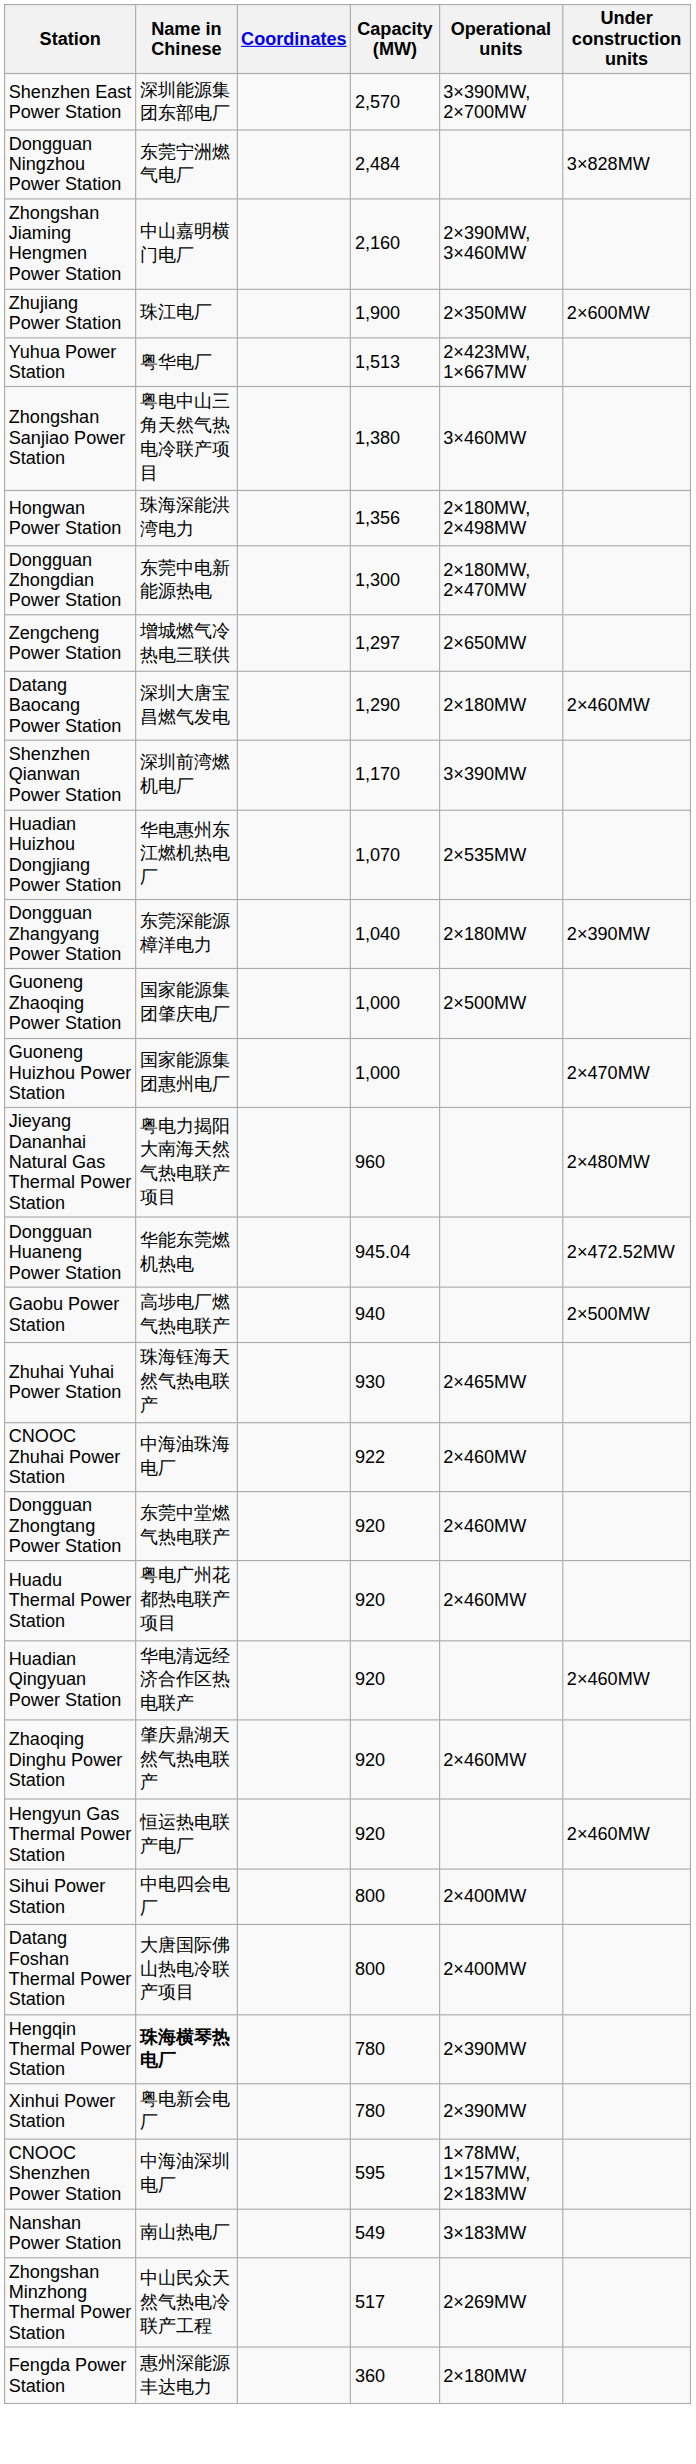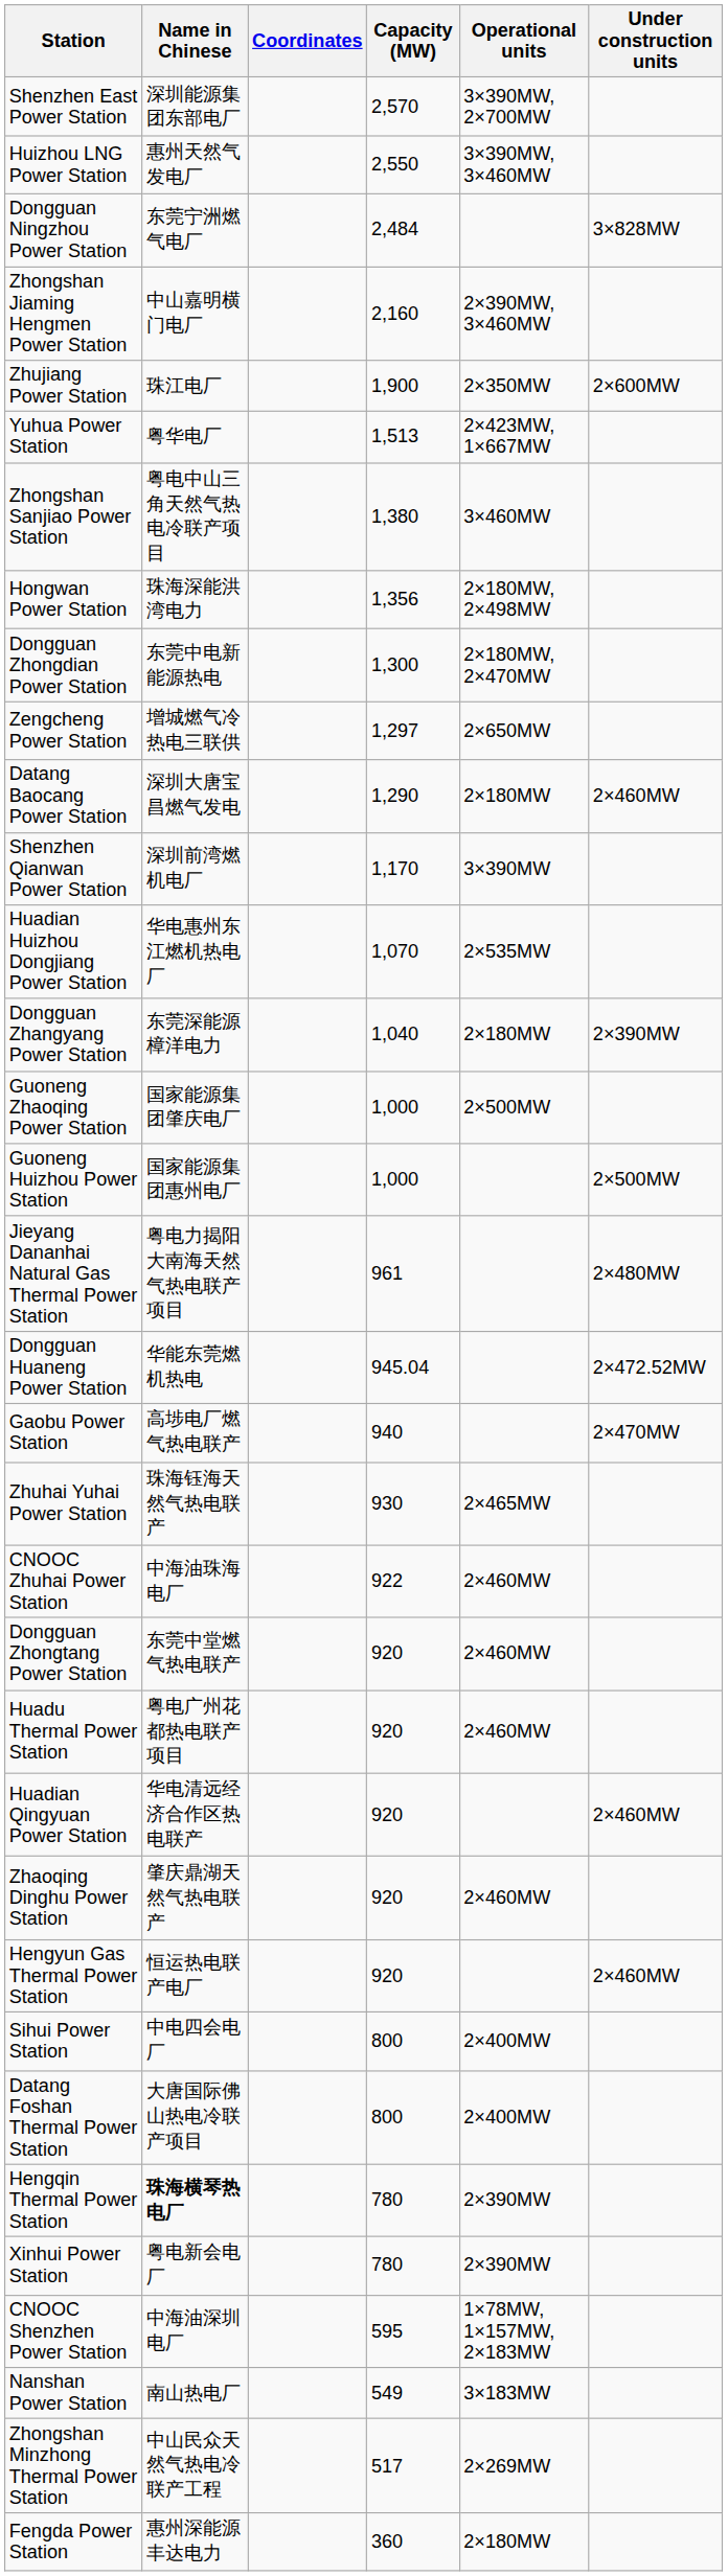 <table class="wikitable sortable">
 <tr>
 <th>Station</th>
 <th>Name in Chinese</th>
 <th><a href='#'>Coordinates</a></th>
 <th>Capacity (MW)</th>
 <th>Operational units</th>
 <th>Under construction units</th>
 </tr>
 <tr>
 <td>Shenzhen East Power Station</td>
 <td>深圳能源集团东部电厂</td>
 <td></td>
 <td>2,570</td>
 <td>3×390MW, 2×700MW</td>
+<td></td>
+</tr>
+<tr>
+<td>Huizhou LNG Power Station</td>
+<td>惠州天然气发电厂</td>
+<td></td>
+<td>2,550</td>
+<td>3×390MW, 3×460MW</td>
 <td></td>
 </tr>
 <tr>
 <td>Dongguan Ningzhou Power Station</td>
 <td>东莞宁洲燃气电厂</td>
 <td></td>
 <td>2,484</td>
 <td></td>
 <td>3×828MW</td>
 </tr>
 <tr>
 <td>Zhongshan Jiaming Hengmen Power Station</td>
 <td>中山嘉明横门电厂</td>
 <td></td>
 <td>2,160</td>
 <td>2×390MW, 3×460MW</td>
 <td></td>
 </tr>
 <tr>
 <td>Zhujiang Power Station</td>
 <td>珠江电厂</td>
 <td></td>
 <td>1,900</td>
 <td>2×350MW</td>
 <td>2×600MW</td>
 </tr>
 <tr>
 <td>Yuhua Power Station</td>
 <td>粤华电厂</td>
 <td></td>
 <td>1,513</td>
 <td>2×423MW, 1×667MW</td>
 <td></td>
 </tr>
 <tr>
 <td>Zhongshan Sanjiao Power Station</td>
 <td>粤电中山三角天然气热电冷联产项目</td>
 <td></td>
 <td>1,380</td>
 <td>3×460MW</td>
 <td></td>
 </tr>
 <tr>
 <td>Hongwan Power Station</td>
 <td>珠海深能洪湾电力</td>
 <td></td>
 <td>1,356</td>
 <td>2×180MW, 2×498MW</td>
 <td></td>
 </tr>
 <tr>
 <td>Dongguan Zhongdian Power Station</td>
 <td>东莞中电新能源热电</td>
 <td></td>
 <td>1,300</td>
 <td>2×180MW, 2×470MW</td>
 <td></td>
 </tr>
 <tr>
 <td>Zengcheng Power Station</td>
 <td>增城燃气冷热电三联供</td>
 <td></td>
 <td>1,297</td>
 <td>2×650MW</td>
 <td></td>
 </tr>
 <tr>
 <td>Datang Baocang Power Station</td>
 <td>深圳大唐宝昌燃气发电</td>
 <td></td>
 <td>1,290</td>
 <td>2×180MW</td>
 <td>2×460MW</td>
 </tr>
 <tr>
 <td>Shenzhen Qianwan Power Station</td>
 <td>深圳前湾燃机电厂</td>
 <td></td>
 <td>1,170</td>
 <td>3×390MW</td>
 <td></td>
 </tr>
 <tr>
 <td>Huadian Huizhou Dongjiang Power Station</td>
 <td>华电惠州东江燃机热电厂</td>
 <td></td>
 <td>1,070</td>
 <td>2×535MW</td>
 <td></td>
 </tr>
 <tr>
 <td>Dongguan Zhangyang Power Station</td>
 <td>东莞深能源樟洋电力</td>
 <td></td>
 <td>1,040</td>
 <td>2×180MW</td>
 <td>2×390MW</td>
 </tr>
 <tr>
 <td>Guoneng Zhaoqing Power Station</td>
 <td>国家能源集团肇庆电厂</td>
 <td></td>
 <td>1,000</td>
 <td>2×500MW</td>
 <td></td>
 </tr>
 <tr>
 <td>Guoneng Huizhou Power Station</td>
 <td>国家能源集团惠州电厂</td>
 <td></td>
 <td>1,000</td>
 <td></td>
-<td>2×470MW</td>
+<td>2×500MW</td>
 </tr>
 <tr>
 <td>Jieyang Dananhai Natural Gas Thermal Power Station</td>
 <td>粤电力揭阳大南海天然气热电联产项目</td>
 <td></td>
-<td>960</td>
+<td>961</td>
 <td></td>
 <td>2×480MW</td>
 </tr>
 <tr>
 <td>Dongguan Huaneng Power Station</td>
 <td>华能东莞燃机热电</td>
 <td></td>
 <td>945.04</td>
 <td></td>
 <td>2×472.52MW</td>
 </tr>
 <tr>
 <td>Gaobu Power Station</td>
 <td>高埗电厂燃气热电联产</td>
 <td></td>
 <td>940</td>
 <td></td>
-<td>2×500MW</td>
+<td>2×470MW</td>
 </tr>
 <tr>
 <td>Zhuhai Yuhai Power Station</td>
 <td>珠海钰海天然气热电联产</td>
 <td></td>
 <td>930</td>
 <td>2×465MW</td>
 <td></td>
 </tr>
 <tr>
 <td>CNOOC Zhuhai Power Station</td>
 <td>中海油珠海电厂</td>
 <td></td>
 <td>922</td>
 <td>2×460MW</td>
 <td></td>
 </tr>
 <tr>
 <td>Dongguan Zhongtang Power Station</td>
 <td>东莞中堂燃气热电联产</td>
 <td></td>
 <td>920</td>
 <td>2×460MW</td>
 <td></td>
 </tr>
 <tr>
 <td>Huadu Thermal Power Station</td>
 <td>粤电广州花都热电联产项目</td>
 <td></td>
 <td>920</td>
 <td>2×460MW</td>
 <td></td>
 </tr>
 <tr>
 <td>Huadian Qingyuan Power Station</td>
 <td>华电清远经济合作区热电联产</td>
 <td></td>
 <td>920</td>
 <td></td>
 <td>2×460MW</td>
 </tr>
 <tr>
 <td>Zhaoqing Dinghu Power Station</td>
 <td>肇庆鼎湖天然气热电联产</td>
 <td></td>
 <td>920</td>
 <td>2×460MW</td>
 <td></td>
 </tr>
 <tr>
 <td>Hengyun Gas Thermal Power Station</td>
 <td>恒运热电联产电厂</td>
 <td></td>
 <td>920</td>
 <td></td>
 <td>2×460MW</td>
 </tr>
 <tr>
 <td>Sihui Power Station</td>
 <td>中电四会电厂</td>
 <td></td>
 <td>800</td>
 <td>2×400MW</td>
 <td></td>
 </tr>
 <tr>
 <td>Datang Foshan Thermal Power Station</td>
 <td>大唐国际佛山热电冷联产项目</td>
 <td></td>
 <td>800</td>
 <td>2×400MW</td>
 <td></td>
 </tr>
 <tr>
 <td>Hengqin Thermal Power Station</td>
 <td><strong>珠海横琴热电厂</strong></td>
 <td></td>
 <td>780</td>
 <td>2×390MW</td>
 <td></td>
 </tr>
 <tr>
 <td>Xinhui Power Station</td>
 <td>粤电新会电厂</td>
 <td></td>
 <td>780</td>
 <td>2×390MW</td>
 <td></td>
 </tr>
 <tr>
 <td>CNOOC Shenzhen Power Station</td>
 <td>中海油深圳电厂</td>
 <td></td>
 <td>595</td>
 <td>1×78MW, 1×157MW, 2×183MW</td>
 <td></td>
 </tr>
 <tr>
 <td>Nanshan Power Station</td>
 <td>南山热电厂</td>
 <td></td>
 <td>549</td>
 <td>3×183MW</td>
 <td></td>
 </tr>
 <tr>
 <td>Zhongshan Minzhong Thermal Power Station</td>
 <td>中山民众天然气热电冷联产工程</td>
 <td></td>
 <td>517</td>
 <td>2×269MW</td>
 <td></td>
 </tr>
 <tr>
 <td>Fengda Power Station</td>
 <td>惠州深能源丰达电力</td>
 <td></td>
 <td>360</td>
 <td>2×180MW</td>
 <td></td>
 </tr>
 </table>
